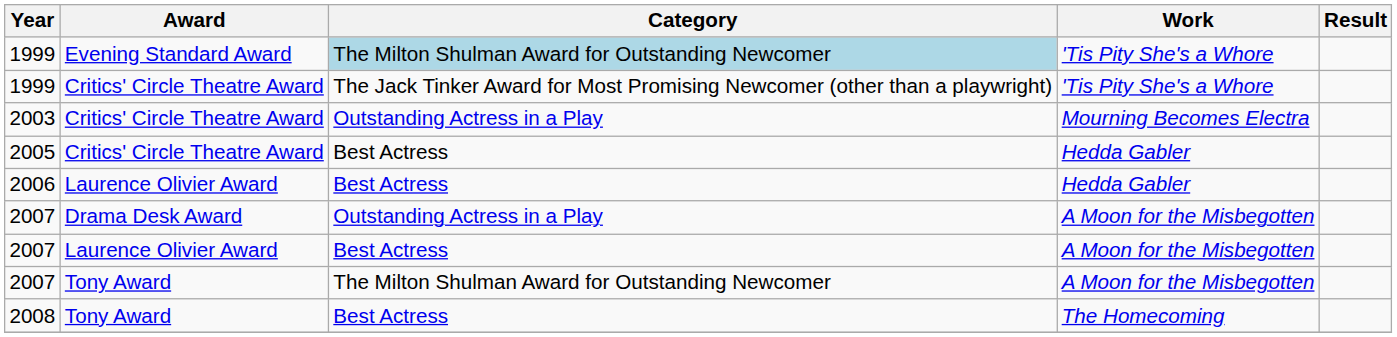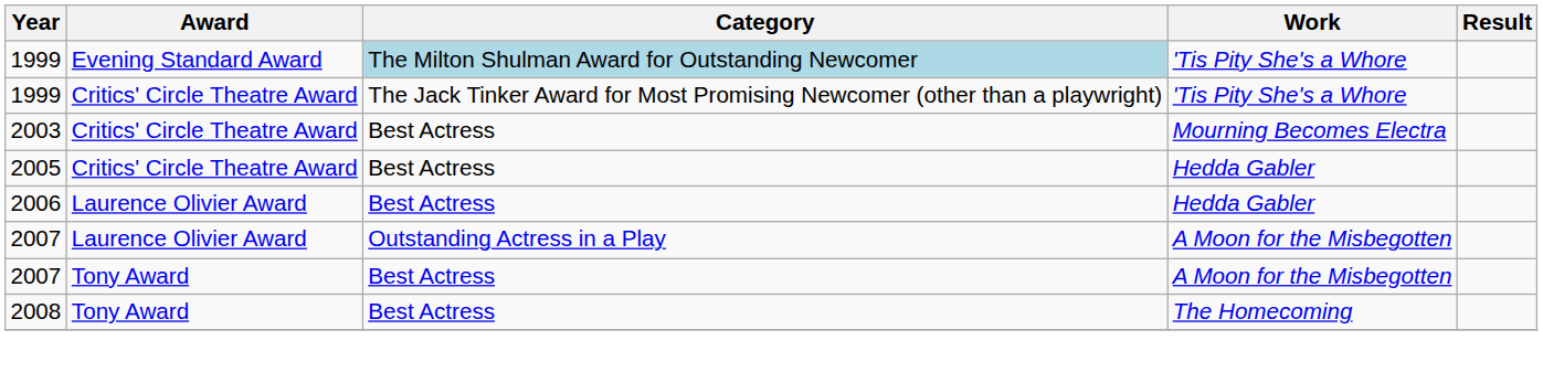 <table class="wikitable">
 <tr>
 <th>Year</th>
 <th>Award</th>
 <th>Category</th>
 <th>Work</th>
 <th>Result</th>
 </tr>
 <tr>
 <td>1999</td>
 <td><a href='#'>Evening Standard Award</a></td>
 <td style="background: lightblue;">The Milton Shulman Award for Outstanding Newcomer</td>
 <td><em><a href='#'>'Tis Pity She's a Whore</a></em></td>
 <td></td>
 </tr>
 <tr>
 <td>1999</td>
 <td><a href='#'>Critics' Circle Theatre Award</a></td>
 <td>The Jack Tinker Award for Most Promising Newcomer (other than a playwright)</td>
 <td><em><a href='#'>'Tis Pity She's a Whore</a></em></td>
 <td></td>
 </tr>
 <tr>
 <td>2003</td>
 <td><a href='#'>Critics' Circle Theatre Award</a></td>
-<td><a href='#'>Outstanding Actress in a Play</a></td>
+<td>Best Actress</td>
 <td><em><a href='#'>Mourning Becomes Electra</a></em></td>
 <td></td>
 </tr>
 <tr>
 <td>2005</td>
 <td><a href='#'>Critics' Circle Theatre Award</a></td>
 <td>Best Actress</td>
 <td><em><a href='#'>Hedda Gabler</a></em></td>
 <td></td>
 </tr>
 <tr>
 <td>2006</td>
 <td><a href='#'>Laurence Olivier Award</a></td>
 <td><a href='#'>Best Actress</a></td>
 <td><em><a href='#'>Hedda Gabler</a></em></td>
 <td></td>
 </tr>
 <tr>
 <td>2007</td>
-<td><a href='#'>Drama Desk Award</a></td>
+<td><a href='#'>Laurence Olivier Award</a></td>
 <td><a href='#'>Outstanding Actress in a Play</a></td>
 <td><em><a href='#'>A Moon for the Misbegotten</a></em></td>
 <td></td>
 </tr>
 <tr>
 <td>2007</td>
-<td><a href='#'>Laurence Olivier Award</a></td>
+<td><a href='#'>Tony Award</a></td>
 <td><a href='#'>Best Actress</a></td>
-<td><em><a href='#'>A Moon for the Misbegotten</a></em></td>
-<td></td>
-</tr>
-<tr>
-<td>2007</td>
-<td><a href='#'>Tony Award</a></td>
-<td>The Milton Shulman Award for Outstanding Newcomer</td>
 <td><em><a href='#'>A Moon for the Misbegotten</a></em></td>
 <td></td>
 </tr>
 <tr>
 <td>2008</td>
 <td><a href='#'>Tony Award</a></td>
 <td><a href='#'>Best Actress</a></td>
 <td><em><a href='#'>The Homecoming</a></em></td>
 <td></td>
 </tr>
 <tr>
 </tr>
 </table>
